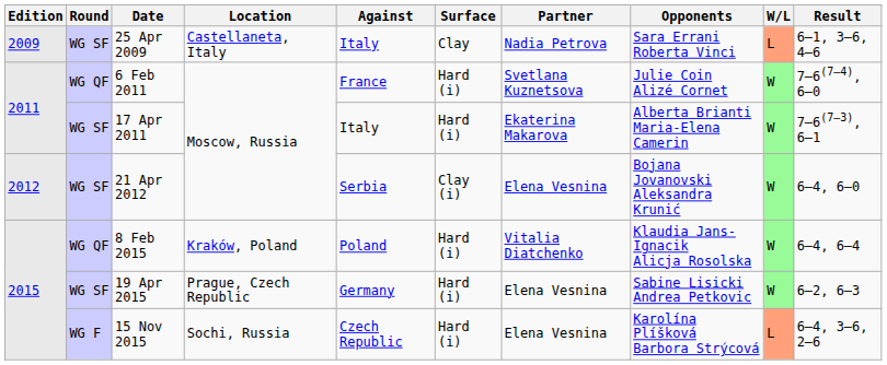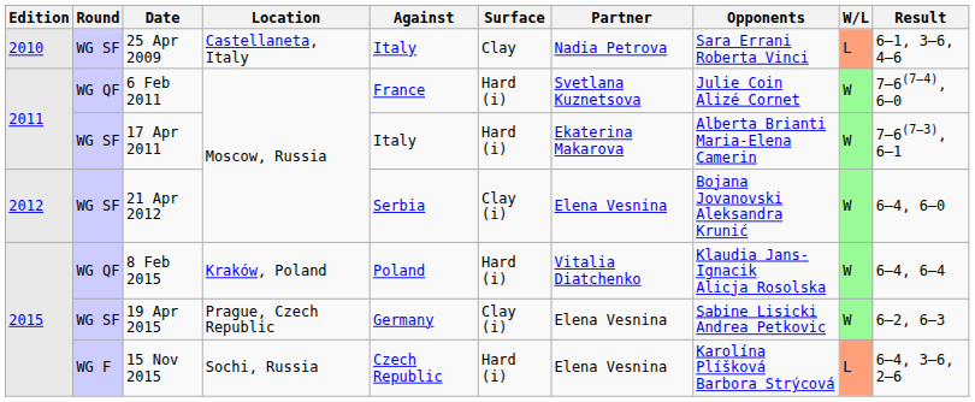 <table class=wikitable>
 <tr>
 <th>Edition</th>
 <th>Round</th>
 <th>Date</th>
 <th>Location</th>
 <th>Against</th>
 <th>Surface</th>
 <th>Partner</th>
 <th>Opponents</th>
 <th>W/L</th>
 <th>Result</th>
 </tr>
 <tr>
-<td bgcolor=e9e9e9><a href='#'>2009</a></td>
+<td bgcolor=e9e9e9><a href='#'>2010</a></td>
 <td bgcolor=#ccf>WG SF</td>
 <td>25 Apr 2009</td>
 <td><a href='#'>Castellaneta</a>, Italy</td>
 <td> <a href='#'>Italy</a></td>
 <td>Clay</td>
 <td><a href='#'>Nadia Petrova</a></td>
 <td><a href='#'>Sara Errani</a> <br> <a href='#'>Roberta Vinci</a></td>
 <td bgcolor=FFA07A>L</td>
 <td>6–1, 3–6, 4–6</td>
 </tr>
 <tr>
 <td bgcolor=e9e9e9 rowspan=2><a href='#'>2011</a></td>
 <td bgcolor=#ccf>WG QF</td>
 <td>6 Feb 2011</td>
 <td rowspan="3">Moscow, Russia</td>
 <td> <a href='#'>France</a></td>
 <td>Hard (i)</td>
 <td><a href='#'>Svetlana Kuznetsova</a></td>
 <td><a href='#'>Julie Coin</a> <br> <a href='#'>Alizé Cornet</a></td>
 <td bgcolor=98FB98>W</td>
 <td>7–6<sup>(7–4)</sup>, 6–0</td>
 </tr>
 <tr>
 <td bgcolor=#ccf>WG SF</td>
 <td>17 Apr 2011</td>
 <td> Italy</td>
 <td>Hard (i)</td>
 <td><a href='#'>Ekaterina Makarova</a></td>
 <td><a href='#'>Alberta Brianti</a> <br> <a href='#'>Maria-Elena Camerin</a></td>
 <td bgcolor=98FB98>W</td>
 <td>7–6<sup>(7–3)</sup>, 6–1</td>
 </tr>
 <tr>
 <td bgcolor=e9e9e9><a href='#'>2012</a></td>
 <td bgcolor=#ccf>WG SF</td>
 <td>21 Apr 2012</td>
 <td> <a href='#'>Serbia</a></td>
 <td>Clay (i)</td>
 <td><a href='#'>Elena Vesnina</a></td>
 <td><a href='#'>Bojana Jovanovski</a> <br> <a href='#'>Aleksandra Krunić</a></td>
 <td bgcolor=98FB98>W</td>
 <td>6–4, 6–0</td>
 </tr>
 <tr>
 <td bgcolor=e9e9e9 rowspan=3><a href='#'>2015</a></td>
 <td bgcolor=#ccf>WG QF</td>
 <td>8 Feb 2015</td>
 <td><a href='#'>Kraków</a>, Poland</td>
 <td> <a href='#'>Poland</a></td>
 <td>Hard (i)</td>
 <td><a href='#'>Vitalia Diatchenko</a></td>
 <td><a href='#'>Klaudia Jans-Ignacik</a> <br> <a href='#'>Alicja Rosolska</a></td>
 <td bgcolor=98FB98>W</td>
 <td>6–4, 6–4</td>
 </tr>
 <tr>
 <td bgcolor=#ccf>WG SF</td>
 <td>19 Apr 2015</td>
 <td>Prague, Czech Republic</td>
 <td> <a href='#'>Germany</a></td>
-<td>Hard (i)</td>
+<td>Clay (i)</td>
 <td>Elena Vesnina</td>
 <td><a href='#'>Sabine Lisicki</a> <br> <a href='#'>Andrea Petkovic</a></td>
 <td bgcolor=98FB98>W</td>
 <td>6–2, 6–3</td>
 </tr>
 <tr>
 <td bgcolor=#ccf>WG F</td>
 <td>15 Nov 2015</td>
 <td>Sochi, Russia</td>
 <td> <a href='#'>Czech Republic</a></td>
 <td>Hard (i)</td>
 <td>Elena Vesnina</td>
 <td><a href='#'>Karolína Plíšková</a> <br> <a href='#'>Barbora Strýcová</a></td>
 <td bgcolor=FFA07A>L</td>
 <td>6–4, 3–6, 2–6</td>
 </tr>
 </table>
